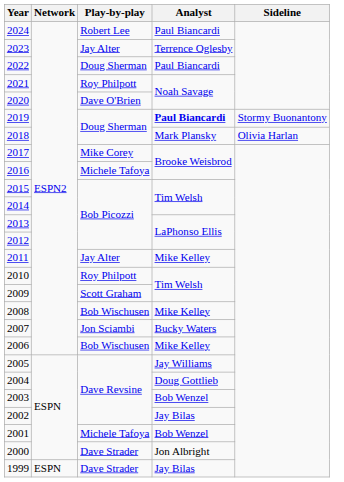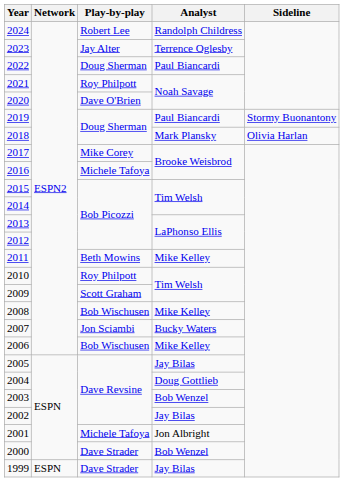 <table class="wikitable">
 <tr>
 <th>Year</th>
 <th>Network</th>
 <th>Play-by-play</th>
 <th>Analyst</th>
 <th>Sideline</th>
 </tr>
 <tr>
 <td><a href='#'>2024</a></td>
 <td rowspan=19><a href='#'>ESPN2</a></td>
 <td><a href='#'>Robert Lee</a></td>
-<td><a href='#'>Paul Biancardi</a></td>
+<td><a href='#'>Randolph Childress</a></td>
 </tr>
 <tr>
 <td><a href='#'>2023</a></td>
 <td><a href='#'>Jay Alter</a></td>
 <td><a href='#'>Terrence Oglesby</a></td>
 </tr>
 <tr>
 <td><a href='#'>2022</a></td>
 <td><a href='#'>Doug Sherman</a></td>
 <td><a href='#'>Paul Biancardi</a></td>
 </tr>
 <tr>
 <td><a href='#'>2021</a></td>
 <td><a href='#'>Roy Philpott</a></td>
 <td rowspan=2><a href='#'>Noah Savage</a></td>
 </tr>
 <tr>
 <td><a href='#'>2020</a></td>
 <td><a href='#'>Dave O'Brien</a></td>
 </tr>
 <tr>
 <td><a href='#'>2019</a></td>
 <td rowspan=2><a href='#'>Doug Sherman</a></td>
-<td><strong><a href='#'>Paul Biancardi</a></strong></td>
+<td><a href='#'>Paul Biancardi</a></td>
 <td><a href='#'>Stormy Buonantony</a></td>
 </tr>
 <tr>
 <td><a href='#'>2018</a></td>
 <td><a href='#'>Mark Plansky</a></td>
 <td><a href='#'>Olivia Harlan</a></td>
 </tr>
 <tr>
 <td><a href='#'>2017</a></td>
 <td><a href='#'>Mike Corey</a></td>
 <td rowspan=2><a href='#'>Brooke Weisbrod</a></td>
 </tr>
 <tr>
 <td><a href='#'>2016</a></td>
 <td><a href='#'>Michele Tafoya</a></td>
 </tr>
 <tr>
 <td><a href='#'>2015</a></td>
 <td rowspan=4><a href='#'>Bob Picozzi</a></td>
 <td rowspan=2><a href='#'>Tim Welsh</a></td>
 </tr>
 <tr>
 <td><a href='#'>2014</a></td>
 </tr>
 <tr>
 <td><a href='#'>2013</a></td>
 <td rowspan=2><a href='#'>LaPhonso Ellis</a></td>
 </tr>
 <tr>
 <td><a href='#'>2012</a></td>
 </tr>
 <tr>
 <td><a href='#'>2011</a></td>
-<td><a href='#'>Jay Alter</a></td>
+<td><a href='#'>Beth Mowins</a></td>
 <td><a href='#'>Mike Kelley</a></td>
 </tr>
 <tr>
 <td>2010</td>
 <td><a href='#'>Roy Philpott</a></td>
 <td rowspan=2><a href='#'>Tim Welsh</a></td>
 </tr>
 <tr>
 <td>2009</td>
 <td><a href='#'>Scott Graham</a></td>
 </tr>
 <tr>
 <td>2008</td>
 <td><a href='#'>Bob Wischusen</a></td>
 <td><a href='#'>Mike Kelley</a></td>
 </tr>
 <tr>
 <td>2007</td>
 <td><a href='#'>Jon Sciambi</a></td>
 <td><a href='#'>Bucky Waters</a></td>
 </tr>
 <tr>
 <td>2006</td>
 <td><a href='#'>Bob Wischusen</a></td>
 <td><a href='#'>Mike Kelley</a></td>
 </tr>
 <tr>
 <td>2005</td>
 <td rowspan=6>ESPN</td>
 <td rowspan=4><a href='#'>Dave Revsine</a></td>
-<td><a href='#'>Jay Williams</a></td>
+<td><a href='#'>Jay Bilas</a></td>
 </tr>
 <tr>
 <td>2004</td>
 <td><a href='#'>Doug Gottlieb</a></td>
 </tr>
 <tr>
 <td>2003</td>
 <td><a href='#'>Bob Wenzel</a></td>
 </tr>
 <tr>
 <td>2002</td>
 <td><a href='#'>Jay Bilas</a></td>
 </tr>
 <tr>
 <td>2001</td>
 <td><a href='#'>Michele Tafoya</a></td>
-<td><a href='#'>Bob Wenzel</a></td>
+<td>Jon Albright</td>
 </tr>
 <tr>
 <td>2000</td>
 <td><a href='#'>Dave Strader</a></td>
-<td>Jon Albright</td>
+<td><a href='#'>Bob Wenzel</a></td>
 </tr>
 <tr>
 <td>1999</td>
 <td rowspan=6>ESPN</td>
 <td rowspan=5><a href='#'>Dave Strader</a></td>
 <td><a href='#'>Jay Bilas</a></td>
 </tr>
 </table>
